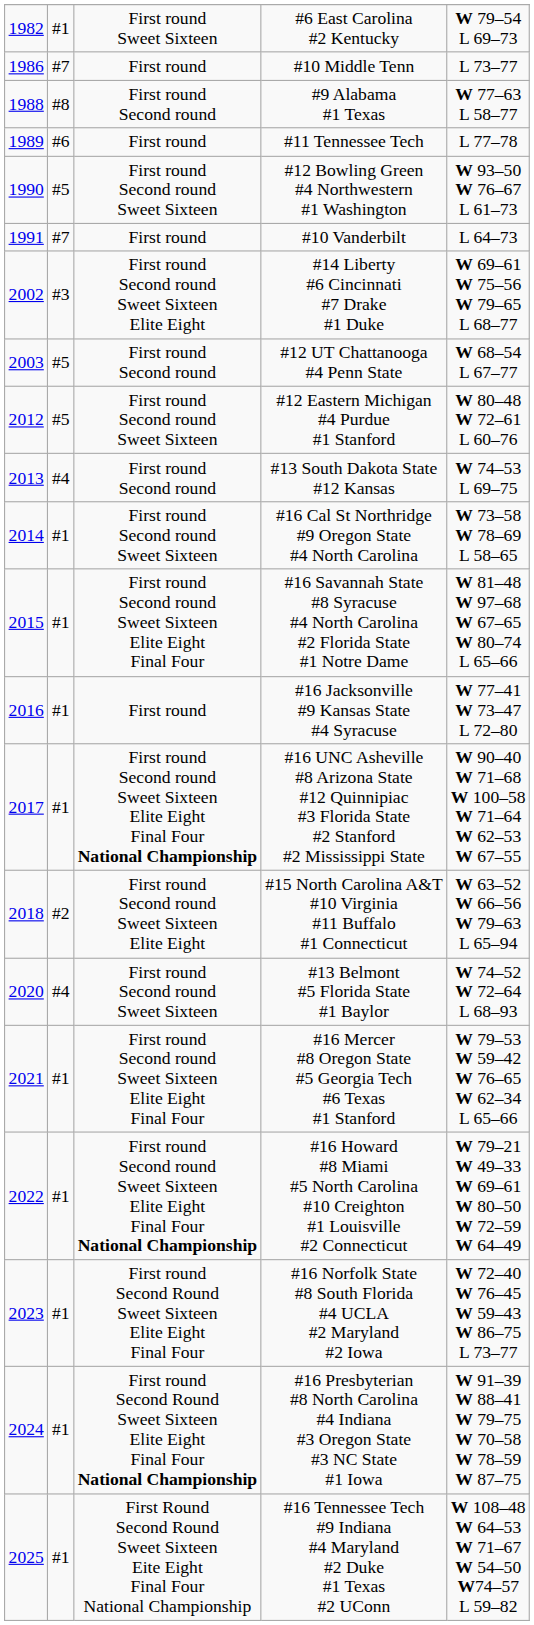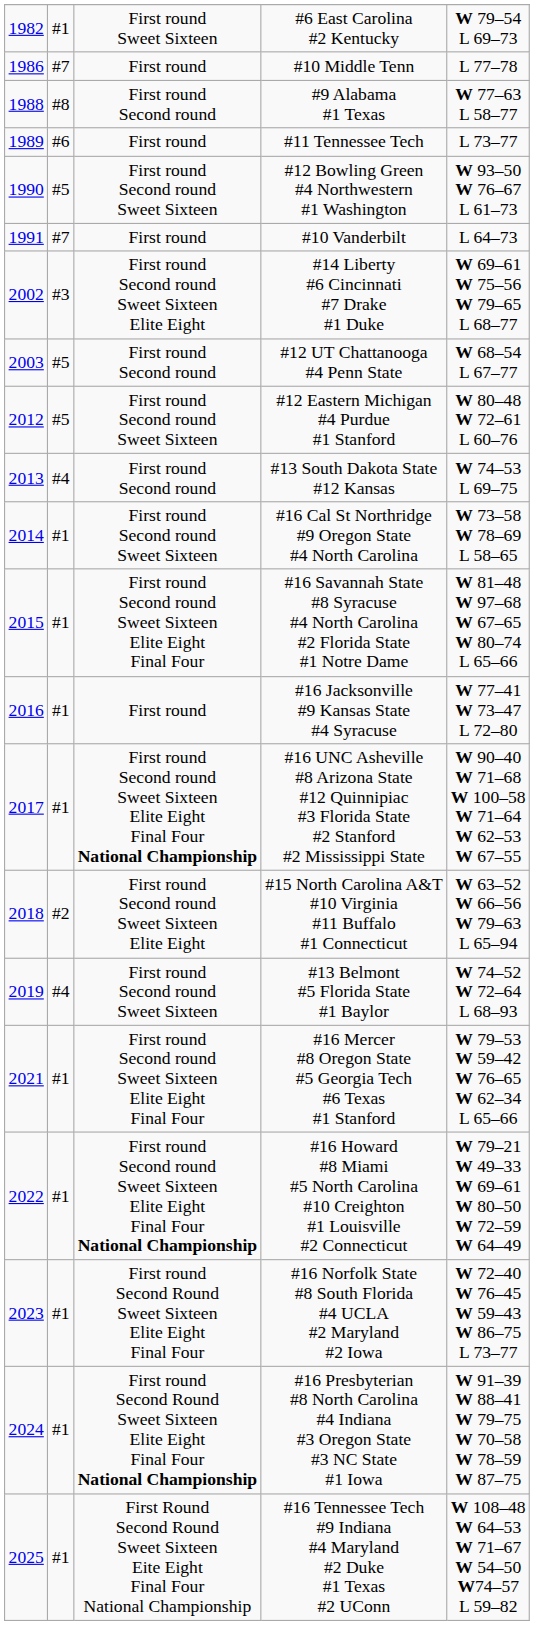 <table class="wikitable" style="text-align:center">
 <tr>
 </tr>
 <tr>
 <td rowspan=1><a href='#'>1982</a></td>
 <td>#1</td>
 <td>First round<br>Sweet Sixteen</td>
 <td>#6 East Carolina<br>#2 Kentucky</td>
 <td><strong>W</strong> 79–54<br>L 69–73</td>
 </tr>
 <tr style="text-align:center;">
 <td rowspan=1><a href='#'>1986</a></td>
 <td>#7</td>
 <td>First round</td>
 <td>#10 Middle Tenn</td>
-<td>L 73–77</td>
+<td>L 77–78</td>
 </tr>
 <tr style="text-align:center;">
 <td rowspan=1><a href='#'>1988</a></td>
 <td>#8</td>
 <td>First round<br>Second round</td>
 <td>#9 Alabama<br>#1 Texas</td>
 <td><strong>W</strong> 77–63<br>L 58–77</td>
 </tr>
 <tr style="text-align:center;">
 <td rowspan=1><a href='#'>1989</a></td>
 <td>#6</td>
 <td>First round</td>
 <td>#11 Tennessee Tech</td>
-<td>L 77–78</td>
+<td>L 73–77</td>
 </tr>
 <tr style="text-align:center;">
 <td rowspan=1><a href='#'>1990</a></td>
 <td>#5</td>
 <td>First round<br>Second round<br>Sweet Sixteen</td>
 <td>#12 Bowling Green<br>#4 Northwestern<br>#1 Washington</td>
 <td><strong>W</strong> 93–50<br><strong>W</strong> 76–67<br>L 61–73</td>
 </tr>
 <tr style="text-align:center;">
 <td rowspan=1><a href='#'>1991</a></td>
 <td>#7</td>
 <td>First round</td>
 <td>#10 Vanderbilt</td>
 <td>L 64–73</td>
 </tr>
 <tr style="text-align:center;">
 <td rowspan=1><a href='#'>2002</a></td>
 <td>#3</td>
 <td>First round<br>Second round<br>Sweet Sixteen<br>Elite Eight</td>
 <td>#14 Liberty<br>#6 Cincinnati<br>#7 Drake<br>#1 Duke</td>
 <td><strong>W</strong> 69–61<br><strong>W</strong> 75–56<br><strong>W</strong> 79–65<br>L 68–77</td>
 </tr>
 <tr style="text-align:center;">
 <td rowspan=1><a href='#'>2003</a></td>
 <td>#5</td>
 <td>First round<br>Second round</td>
 <td>#12 UT Chattanooga<br>#4 Penn State</td>
 <td><strong>W</strong> 68–54<br>L 67–77</td>
 </tr>
 <tr style="text-align:center;">
 <td rowspan=1><a href='#'>2012</a></td>
 <td>#5</td>
 <td>First round<br>Second round<br>Sweet Sixteen</td>
 <td>#12 Eastern Michigan<br>#4 Purdue<br>#1 Stanford</td>
 <td><strong>W</strong> 80–48<br><strong>W</strong> 72–61<br>L 60–76</td>
 </tr>
 <tr style="text-align:center;">
 <td rowspan=1><a href='#'>2013</a></td>
 <td>#4</td>
 <td>First round<br>Second round</td>
 <td>#13 South Dakota State<br>#12 Kansas</td>
 <td><strong>W</strong> 74–53<br>L 69–75</td>
 </tr>
 <tr style="text-align:center;">
 <td rowspan=1><a href='#'>2014</a></td>
 <td>#1</td>
 <td>First round<br>Second round<br>Sweet Sixteen</td>
 <td>#16 Cal St Northridge<br>#9 Oregon State<br>#4 North Carolina</td>
 <td><strong>W</strong> 73–58<br><strong>W</strong> 78–69<br>L 58–65</td>
 </tr>
 <tr style="text-align:center;">
 <td rowspan=1><a href='#'>2015</a></td>
 <td>#1</td>
 <td>First round<br>Second round<br>Sweet Sixteen<br>Elite Eight<br>Final Four</td>
 <td>#16 Savannah State<br>#8 Syracuse<br>#4 North Carolina<br>#2 Florida State<br>#1 Notre Dame</td>
 <td><strong>W</strong> 81–48<br><strong>W</strong> 97–68<br><strong>W</strong> 67–65<br><strong>W</strong> 80–74<br>L 65–66</td>
 </tr>
 <tr style="text-align:center;">
 <td rowspan=1><a href='#'>2016</a></td>
 <td>#1</td>
 <td>First round</td>
 <td>#16 Jacksonville<br>#9 Kansas State<br>#4 Syracuse</td>
 <td><strong>W</strong> 77–41<br><strong>W</strong> 73–47<br>L 72–80</td>
 </tr>
 <tr style="text-align:center;">
 <td rowspan=1><a href='#'>2017</a></td>
 <td>#1</td>
 <td>First round<br>Second round<br>Sweet Sixteen<br>Elite Eight<br>Final Four<br><strong>National Championship</strong></td>
 <td>#16 UNC Asheville<br>#8 Arizona State<br>#12 Quinnipiac<br>#3 Florida State<br>#2 Stanford<br>#2 Mississippi State</td>
 <td><strong>W</strong> 90–40<br><strong>W</strong> 71–68<br><strong>W</strong> 100–58<br><strong>W</strong> 71–64<br><strong>W</strong> 62–53<br><strong>W</strong> 67–55</td>
 </tr>
 <tr style="text-align:center;">
 <td rowspan=1><a href='#'>2018</a></td>
 <td>#2</td>
 <td>First round<br>Second round<br>Sweet Sixteen<br>Elite Eight</td>
 <td>#15 North Carolina A&T<br>#10 Virginia<br>#11 Buffalo<br>#1 Connecticut</td>
 <td><strong>W</strong> 63–52<br><strong>W</strong> 66–56<br><strong>W</strong> 79–63<br>L 65–94</td>
 </tr>
 <tr style="text-align:center;">
-<td rowspan=1><a href='#'>2020</a></td>
+<td rowspan=1><a href='#'>2019</a></td>
 <td>#4</td>
 <td>First round<br>Second round<br>Sweet Sixteen</td>
 <td>#13 Belmont<br>#5 Florida State<br>#1 Baylor</td>
 <td><strong>W</strong> 74–52<br><strong>W</strong> 72–64<br>L 68–93</td>
 </tr>
 <tr style="text-align:center;">
 <td rowspan=1><a href='#'>2021</a></td>
 <td>#1</td>
 <td>First round<br>Second round<br>Sweet Sixteen<br>Elite Eight<br>Final Four</td>
 <td>#16 Mercer<br>#8 Oregon State<br>#5 Georgia Tech<br>#6 Texas<br>#1 Stanford</td>
 <td><strong>W</strong> 79–53<br><strong>W</strong> 59–42<br><strong>W</strong> 76–65<br><strong>W</strong> 62–34<br>L 65–66</td>
 </tr>
 <tr style="text-align:center;">
 <td rowspan=1><a href='#'>2022</a></td>
 <td>#1</td>
 <td>First round<br>Second round<br>Sweet Sixteen<br>Elite Eight<br>Final Four<br><strong>National Championship</strong></td>
 <td>#16 Howard<br>#8 Miami<br>#5 North Carolina<br>#10 Creighton<br>#1 Louisville<br>#2 Connecticut</td>
 <td><strong>W</strong> 79–21<br><strong>W</strong> 49–33<br><strong>W</strong> 69–61<br><strong>W</strong> 80–50<br><strong>W</strong> 72–59<br><strong>W</strong> 64–49</td>
 </tr>
 <tr style="text-align:center;">
 <td rowspan=1><a href='#'>2023</a></td>
 <td>#1</td>
 <td>First round<br>Second Round<br>Sweet Sixteen<br>Elite Eight<br>Final Four</td>
 <td>#16 Norfolk State<br>#8 South Florida<br>#4 UCLA<br>#2 Maryland<br>#2 Iowa</td>
 <td><strong>W</strong> 72–40<br><strong>W</strong> 76–45<br><strong>W</strong> 59–43<br><strong>W</strong> 86–75<br>L 73–77</td>
 </tr>
 <tr style="text-align:center;">
 <td rowspan=1><a href='#'>2024</a></td>
 <td>#1</td>
 <td>First round<br>Second Round<br>Sweet Sixteen<br>Elite Eight<br>Final Four<br><strong>National Championship</strong></td>
 <td>#16 Presbyterian<br>#8 North Carolina<br>#4 Indiana<br>#3 Oregon State<br>#3 NC State<br>#1 Iowa</td>
 <td><strong>W</strong> 91–39<br> <strong>W</strong> 88–41<br> <strong>W</strong> 79–75<br> <strong>W</strong> 70–58<br><strong>W</strong> 78–59<br><strong>W</strong> 87–75</td>
 </tr>
 <tr style="text-align:center;">
 <td rowspan=1><a href='#'>2025</a></td>
 <td>#1</td>
 <td>First Round<br>Second Round<br>Sweet Sixteen<br>Eite Eight<br>Final Four<br>National Championship</td>
 <td>#16 Tennessee Tech<br>#9 Indiana<br>#4 Maryland<br>#2 Duke<br>#1 Texas<br>#2 UConn</td>
 <td><strong>W</strong> 108–48<br><strong>W</strong> 64–53<br><strong>W</strong> 71–67<br><strong>W</strong> 54–50<br><strong>W</strong>74–57<br>L 59–82</td>
 </tr>
 </table>
